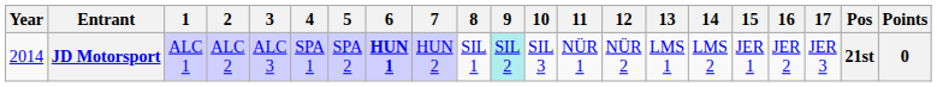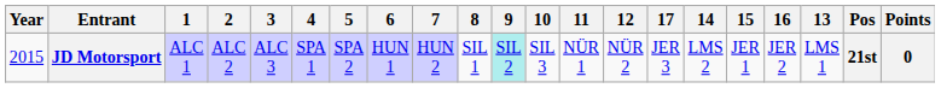 <table class="wikitable" style="text-align:center; font-size:85%">
 <tr>
 <th>Year</th>
 <th>Entrant</th>
 <th>1</th>
 <th>2</th>
 <th>3</th>
 <th>4</th>
 <th>5</th>
 <th>6</th>
 <th>7</th>
 <th>8</th>
 <th>9</th>
 <th>10</th>
 <th>11</th>
 <th>12</th>
-<th>13</th>
+<th>17</th>
 <th>14</th>
 <th>15</th>
 <th>16</th>
-<th>17</th>
+<th>13</th>
 <th>Pos</th>
 <th>Points</th>
 </tr>
 <tr>
-<td><a href='#'>2014</a></td>
+<td><a href='#'>2015</a></td>
 <th nowrap><a href='#'>JD Motorsport</a></th>
 <td style="background:#CFCFFF;"><a href='#'>ALC<br>1</a><br></td>
 <td style="background:#CFCFFF;"><a href='#'>ALC<br>2</a><br></td>
 <td style="background:#CFCFFF;"><a href='#'>ALC<br>3</a><br></td>
 <td style="background:#CFCFFF;"><a href='#'>SPA<br>1</a><br></td>
 <td style="background:#CFCFFF;"><a href='#'>SPA<br>2</a><br></td>
-<td style="background:#CFCFFF;"><strong><a href='#'>HUN<br>1</a><br></strong></td>
+<td style="background:#CFCFFF;"><a href='#'>HUN<br>1</a><br></td>
 <td style="background:#CFCFFF;"><a href='#'>HUN<br>2</a><br></td>
 <td><a href='#'>SIL<br>1</a></td>
 <td style="background: paleturquoise;"><a href='#'>SIL<br>2</a></td>
 <td><a href='#'>SIL<br>3</a></td>
 <td><a href='#'>NÜR<br>1</a></td>
 <td><a href='#'>NÜR<br>2</a></td>
-<td><a href='#'>LMS<br>1</a></td>
+<td><a href='#'>JER<br>3</a></td>
 <td><a href='#'>LMS<br>2</a></td>
 <td><a href='#'>JER<br>1</a></td>
 <td><a href='#'>JER<br>2</a></td>
-<td><a href='#'>JER<br>3</a></td>
+<td><a href='#'>LMS<br>1</a></td>
 <th>21st</th>
 <th>0</th>
 </tr>
 </table>
